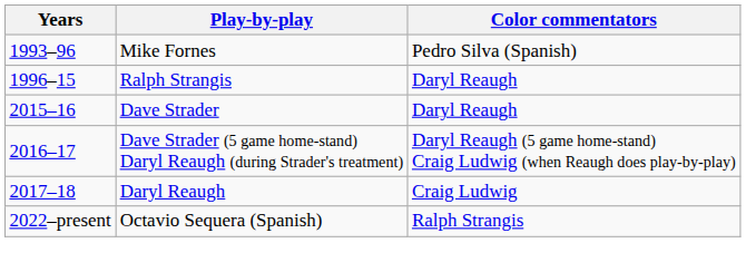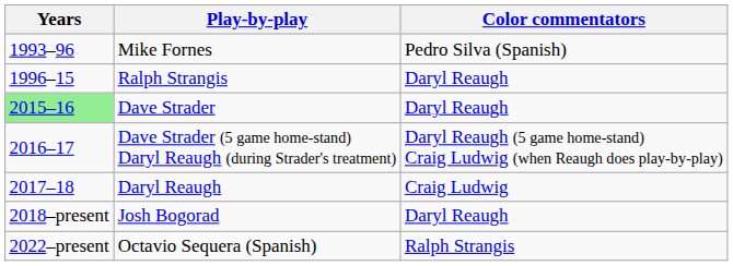 <table class="wikitable">
 <tr>
 <th>Years</th>
 <th><a href='#'>Play-by-play</a></th>
 <th><a href='#'>Color commentators</a></th>
 </tr>
 <tr>
 <td><a href='#'>1993</a>–<a href='#'>96</a></td>
 <td>Mike Fornes</td>
 <td>Pedro Silva (Spanish)</td>
 </tr>
 <tr>
 <td><a href='#'>1996</a>–<a href='#'>15</a></td>
 <td><a href='#'>Ralph Strangis</a></td>
 <td><a href='#'>Daryl Reaugh</a></td>
 </tr>
 <tr>
-<td><a href='#'>2015–16</a></td>
+<td style="background: lightgreen;"><a href='#'>2015–16</a></td>
 <td><a href='#'>Dave Strader</a></td>
 <td><a href='#'>Daryl Reaugh</a></td>
 </tr>
 <tr>
 <td><a href='#'>2016–17</a></td>
 <td><a href='#'>Dave Strader</a> <small>(5 game home-stand)</small><br><a href='#'>Daryl Reaugh</a> <small>(during Strader's treatment)</small></td>
 <td><a href='#'>Daryl Reaugh</a> <small>(5 game home-stand)</small><br><a href='#'>Craig Ludwig</a> <small>(when Reaugh does play-by-play)</small></td>
 </tr>
 <tr>
 <td><a href='#'>2017–18</a></td>
 <td><a href='#'>Daryl Reaugh</a></td>
 <td><a href='#'>Craig Ludwig</a></td>
 </tr>
 <tr>
+<td><a href='#'>2018</a>–present</td>
+<td><a href='#'>Josh Bogorad</a></td>
+<td><a href='#'>Daryl Reaugh</a></td>
+</tr>
+<tr>
 <td><a href='#'>2022</a>–present</td>
 <td>Octavio Sequera (Spanish)</td>
 <td><a href='#'>Ralph Strangis</a></td>
 </tr>
 </table>
